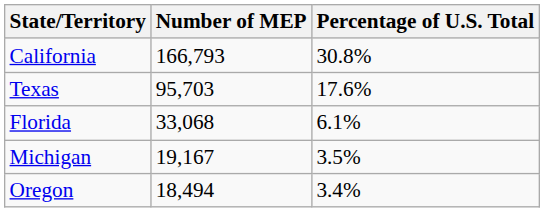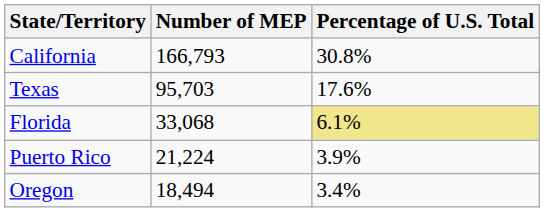 <table class="wikitable">
 <tr>
 <th>State/Territory</th>
 <th>Number of MEP</th>
 <th>Percentage of U.S. Total</th>
 </tr>
 <tr>
 <td><a href='#'>California</a></td>
 <td>166,793</td>
 <td>30.8%</td>
 </tr>
 <tr>
 <td><a href='#'>Texas</a></td>
 <td>95,703</td>
 <td>17.6%</td>
 </tr>
 <tr>
 <td><a href='#'>Florida</a></td>
 <td>33,068</td>
-<td>6.1%</td>
+<td style="background: khaki;">6.1%</td>
 </tr>
 <tr>
-<td><a href='#'>Michigan</a></td>
-<td>19,167</td>
-<td>3.5%</td>
+<td><a href='#'>Puerto Rico</a></td>
+<td>21,224</td>
+<td>3.9%</td>
 </tr>
 <tr>
 <td><a href='#'>Oregon</a></td>
 <td>18,494</td>
 <td>3.4%</td>
 </tr>
 </table>
